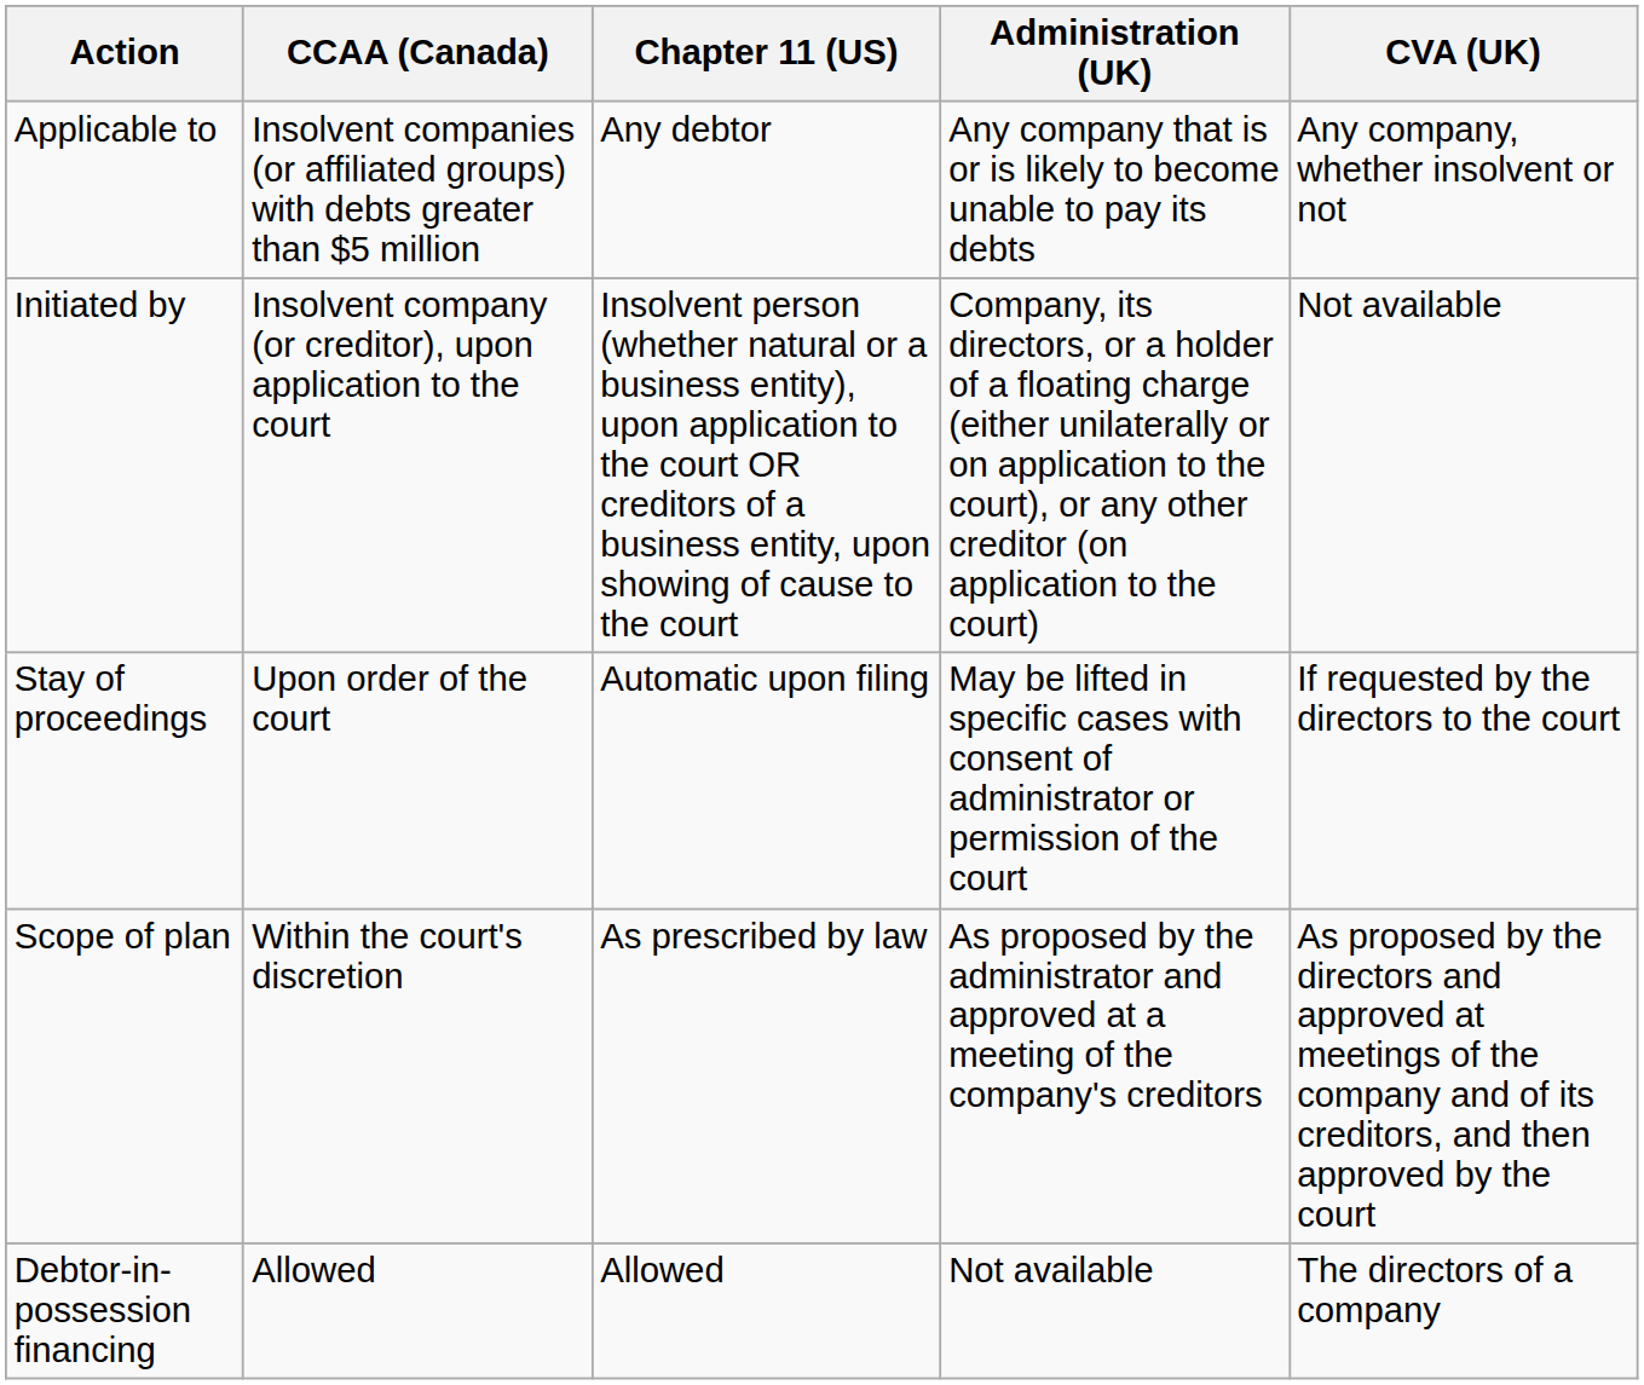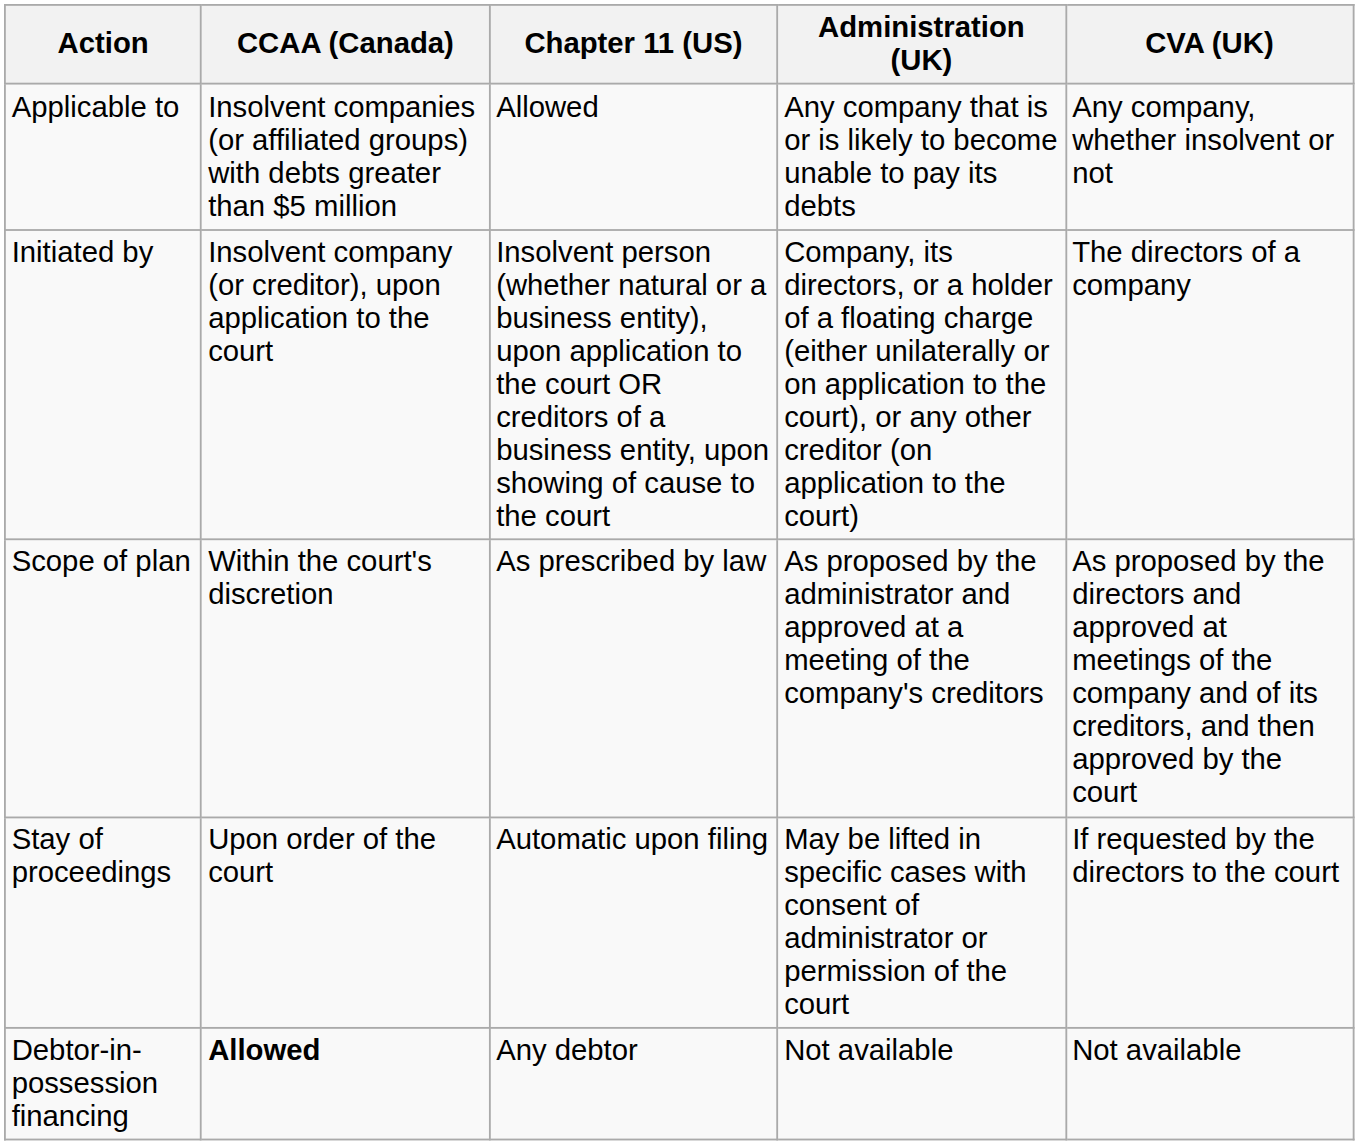 <table class="wikitable">
 <tr>
 <th scope="col" width="100">Action</th>
 <th scope="col" width="150">CCAA (Canada)</th>
 <th scope="col" width="150">Chapter 11 (US)</th>
 <th scope="col" width="150">Administration (UK)</th>
 <th scope="col" width="150">CVA (UK)</th>
 </tr>
 <tr valign="top">
 <td>Applicable to</td>
 <td>Insolvent companies (or affiliated groups) with debts greater than $5 million</td>
-<td>Any debtor</td>
+<td>Allowed</td>
 <td>Any company that is or is likely to become unable to pay its debts</td>
 <td>Any company, whether insolvent or not</td>
 </tr>
 <tr valign="top">
 <td>Initiated by</td>
 <td>Insolvent company (or creditor), upon application to the court</td>
 <td>Insolvent person (whether natural or a business entity), upon application to the court OR creditors of a business entity, upon showing of cause to the court</td>
 <td>Company, its directors, or a holder of a floating charge (either unilaterally or on application to the court), or any other creditor (on application to the court)</td>
-<td>Not available</td>
+<td>The directors of a company</td>
+</tr>
+<tr valign="top">
+<td>Scope of plan</td>
+<td>Within the court's discretion</td>
+<td>As prescribed by law</td>
+<td>As proposed by the administrator and approved at a meeting of the company's creditors</td>
+<td>As proposed by the directors and approved at meetings of the company and of its creditors, and then approved by the court</td>
 </tr>
 <tr valign="top">
 <td>Stay of proceedings</td>
 <td>Upon order of the court</td>
 <td>Automatic upon filing</td>
 <td>May be lifted in specific cases with consent of administrator or permission of the court</td>
 <td>If requested by the directors to the court</td>
 </tr>
 <tr valign="top">
-<td>Scope of plan</td>
-<td>Within the court's discretion</td>
-<td>As prescribed by law</td>
-<td>As proposed by the administrator and approved at a meeting of the company's creditors</td>
-<td>As proposed by the directors and approved at meetings of the company and of its creditors, and then approved by the court</td>
-</tr>
-<tr valign="top">
 <td>Debtor-in-possession financing</td>
-<td>Allowed</td>
-<td>Allowed</td>
+<td><strong>Allowed</strong></td>
+<td>Any debtor</td>
 <td>Not available</td>
-<td>The directors of a company</td>
+<td>Not available</td>
 </tr>
 </table>
